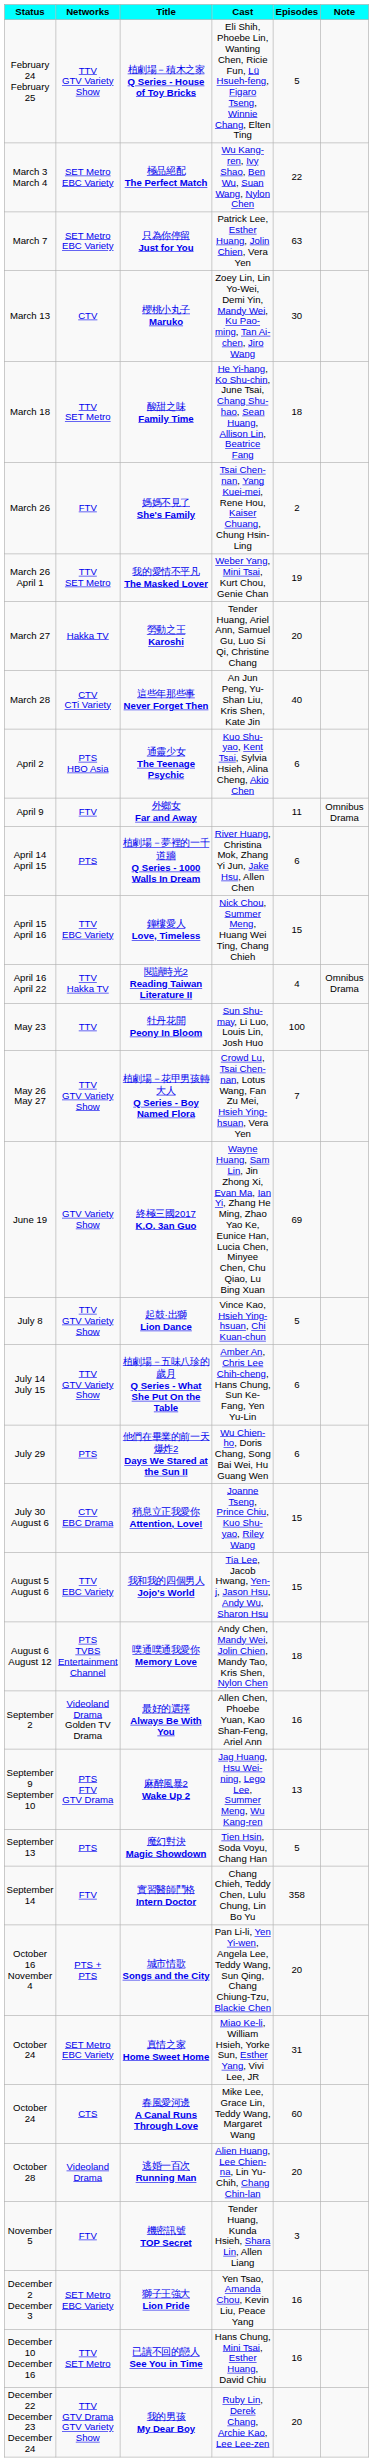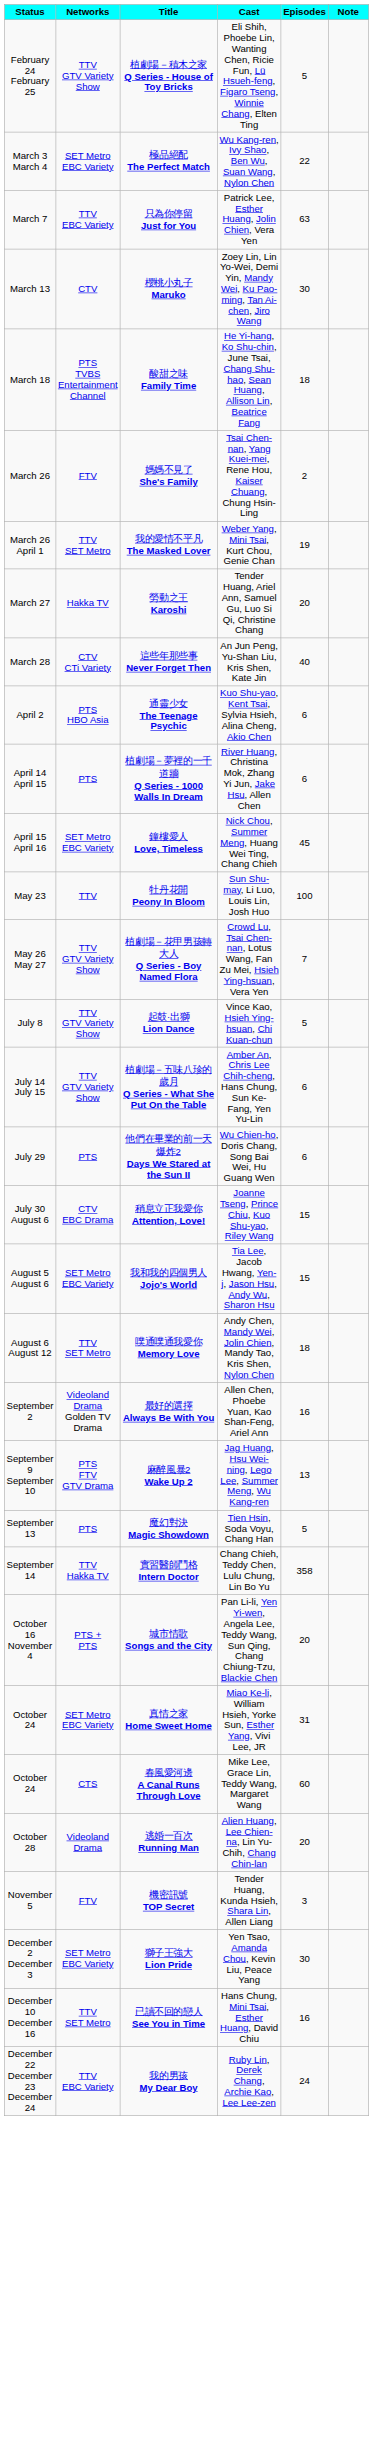 <table class="wikitable" style="text-align:center;">
 <tr>
 <th colspan="1" style="width:9%; background:aqua;">Status</th>
 <th colspan="1" style="width:9%; background:aqua;">Networks</th>
 <th colspan="1" style="width:38%; background:aqua;">Title</th>
 <th colspan="1" style="width:23%; background:aqua;">Cast</th>
 <th colspan="1" style="width:5%; background:aqua;">Episodes</th>
 <th colspan="1" style="width:15%; background:aqua;">Note</th>
 </tr>
 <tr>
 <td>February 24<br>February 25</td>
 <td><a href='#'>TTV</a><br><a href='#'>GTV Variety Show</a></td>
 <td><a href='#'>植劇場－積木之家</a><br><strong><a href='#'>Q Series - House of Toy Bricks</a></strong></td>
 <td>Eli Shih, Phoebe Lin, Wanting Chen, Ricie Fun, <a href='#'>Lü Hsueh-feng</a>, <a href='#'>Figaro Tseng</a>, <a href='#'>Winnie Chang</a>, Elten Ting</td>
 <td>5</td>
 <td></td>
 </tr>
 <tr>
 <td>March 3<br>March 4</td>
 <td><a href='#'>SET Metro</a><br><a href='#'>EBC Variety</a></td>
 <td><a href='#'>極品絕配</a><br><strong><a href='#'>The Perfect Match</a></strong></td>
 <td><a href='#'>Wu Kang-ren</a>, <a href='#'>Ivy Shao</a>, <a href='#'>Ben Wu</a>, <a href='#'>Suan Wang</a>, <a href='#'>Nylon Chen</a></td>
 <td>22</td>
 <td></td>
 </tr>
 <tr>
 <td>March 7</td>
-<td><a href='#'>SET Metro</a><br><a href='#'>EBC Variety</a></td>
+<td><a href='#'>TTV</a><br><a href='#'>EBC Variety</a></td>
 <td><a href='#'>只為你停留</a><br><strong><a href='#'>Just for You</a></strong></td>
 <td>Patrick Lee, <a href='#'>Esther Huang</a>, <a href='#'>Jolin Chien</a>, Vera Yen</td>
 <td>63</td>
 <td></td>
 </tr>
 <tr>
 <td>March 13</td>
 <td><a href='#'>CTV</a></td>
 <td><a href='#'>櫻桃小丸子</a><br><strong><a href='#'>Maruko</a></strong></td>
 <td>Zoey Lin, Lin Yo-Wei, Demi Yin, <a href='#'>Mandy Wei</a>, <a href='#'>Ku Pao-ming</a>, <a href='#'>Tan Ai-chen</a>, <a href='#'>Jiro Wang</a></td>
 <td>30</td>
 <td></td>
 </tr>
 <tr>
 <td>March 18</td>
-<td><a href='#'>TTV</a><br><a href='#'>SET Metro</a></td>
+<td><a href='#'>PTS</a><br><a href='#'>TVBS Entertainment Channel</a></td>
 <td><a href='#'>酸甜之味</a><br><strong><a href='#'>Family Time</a></strong></td>
 <td><a href='#'>He Yi-hang</a>, <a href='#'>Ko Shu-chin</a>, June Tsai, <a href='#'>Chang Shu-hao</a>, <a href='#'>Sean Huang</a>, <a href='#'>Allison Lin</a>, <a href='#'>Beatrice Fang</a></td>
 <td>18</td>
 <td></td>
 </tr>
 <tr>
 <td>March 26</td>
 <td><a href='#'>FTV</a></td>
 <td><a href='#'>媽媽不見了</a><br><strong><a href='#'>She's Family</a></strong></td>
 <td><a href='#'>Tsai Chen-nan</a>, <a href='#'>Yang Kuei-mei</a>, Rene Hou, <a href='#'>Kaiser Chuang</a>, Chung Hsin-Ling</td>
 <td>2</td>
 <td></td>
 </tr>
 <tr>
 <td>March 26<br>April 1</td>
 <td><a href='#'>TTV</a><br><a href='#'>SET Metro</a></td>
 <td><a href='#'>我的愛情不平凡</a><br><strong><a href='#'>The Masked Lover</a></strong></td>
 <td><a href='#'>Weber Yang</a>, <a href='#'>Mini Tsai</a>, Kurt Chou, Genie Chan</td>
 <td>19</td>
 <td></td>
 </tr>
 <tr>
 <td>March 27</td>
 <td><a href='#'>Hakka TV</a></td>
 <td><a href='#'>勞動之王</a><br><strong><a href='#'>Karoshi</a></strong></td>
 <td>Tender Huang, Ariel Ann, Samuel Gu, Luo Si Qi, Christine Chang</td>
 <td>20</td>
 <td></td>
 </tr>
 <tr>
 <td>March 28</td>
 <td><a href='#'>CTV</a><br><a href='#'>CTi Variety</a></td>
 <td><a href='#'>這些年那些事</a><br><strong><a href='#'>Never Forget Then</a></strong></td>
 <td>An Jun Peng, Yu-Shan Liu, Kris Shen, Kate Jin</td>
 <td>40</td>
 <td></td>
 </tr>
 <tr>
 <td>April 2</td>
 <td><a href='#'>PTS</a><br><a href='#'>HBO Asia</a></td>
 <td><a href='#'>通靈少女</a><br><strong><a href='#'>The Teenage Psychic</a></strong></td>
 <td><a href='#'>Kuo Shu-yao</a>, <a href='#'>Kent Tsai</a>, Sylvia Hsieh, Alina Cheng, <a href='#'>Akio Chen</a></td>
 <td>6</td>
 <td></td>
 </tr>
 <tr>
-<td>April 9</td>
-<td><a href='#'>FTV</a></td>
-<td><a href='#'>外鄉女</a><br><strong><a href='#'>Far and Away</a></strong></td>
-<td></td>
-<td>11</td>
-<td>Omnibus Drama</td>
-</tr>
-<tr>
 <td>April 14<br>April 15</td>
 <td><a href='#'>PTS</a></td>
 <td><a href='#'>植劇場－夢裡的一千道牆</a><br><strong><a href='#'>Q Series - 1000 Walls In Dream</a></strong></td>
 <td><a href='#'>River Huang</a>, Christina Mok, Zhang Yi Jun, <a href='#'>Jake Hsu</a>, Allen Chen</td>
 <td>6</td>
 <td></td>
 </tr>
 <tr>
 <td>April 15<br>April 16</td>
-<td><a href='#'>TTV</a><br><a href='#'>EBC Variety</a></td>
+<td><a href='#'>SET Metro</a><br><a href='#'>EBC Variety</a></td>
 <td><a href='#'>鐘樓愛人</a><br><strong><a href='#'>Love, Timeless</a></strong></td>
 <td><a href='#'>Nick Chou</a>, <a href='#'>Summer Meng</a>, Huang Wei Ting, Chang Chieh</td>
-<td>15</td>
+<td>45</td>
 <td></td>
-</tr>
-<tr>
-<td>April 16<br>April 22</td>
-<td><a href='#'>TTV</a><br><a href='#'>Hakka TV</a></td>
-<td><a href='#'>閱讀時光2</a><br><strong><a href='#'>Reading Taiwan Literature II</a></strong></td>
-<td></td>
-<td>4</td>
-<td>Omnibus Drama</td>
 </tr>
 <tr>
 <td>May 23</td>
 <td><a href='#'>TTV</a></td>
 <td><a href='#'>牡丹花開</a><br><strong><a href='#'>Peony In Bloom</a></strong></td>
 <td><a href='#'>Sun Shu-may</a>, Li Luo, Louis Lin, Josh Huo</td>
 <td>100</td>
 <td></td>
 </tr>
 <tr>
 <td>May 26<br>May 27</td>
 <td><a href='#'>TTV</a><br><a href='#'>GTV Variety Show</a></td>
 <td><a href='#'>植劇場－花甲男孩轉大人</a><br><strong><a href='#'>Q Series - Boy Named Flora</a></strong></td>
 <td><a href='#'>Crowd Lu</a>, <a href='#'>Tsai Chen-nan</a>, Lotus Wang, Fan Zu Mei, <a href='#'>Hsieh Ying-hsuan</a>, Vera Yen</td>
 <td>7</td>
-<td></td>
-</tr>
-<tr>
-<td>June 19</td>
-<td><a href='#'>GTV Variety Show</a></td>
-<td><a href='#'>終極三國2017</a><br><strong><a href='#'>K.O. 3an Guo</a></strong></td>
-<td><a href='#'>Wayne Huang</a>, <a href='#'>Sam Lin</a>, Jin Zhong Xi, <a href='#'>Evan Ma</a>, <a href='#'>Ian Yi</a>, Zhang He Ming, Zhao Yao Ke, Eunice Han, Lucia Chen, Minyee Chen, Chu Qiao, Lu Bing Xuan</td>
-<td>69</td>
 <td></td>
 </tr>
 <tr>
 <td>July 8</td>
 <td><a href='#'>TTV</a><br><a href='#'>GTV Variety Show</a></td>
 <td><a href='#'>起鼓·出獅</a><br><strong><a href='#'>Lion Dance</a></strong></td>
 <td>Vince Kao, <a href='#'>Hsieh Ying-hsuan</a>, <a href='#'>Chi Kuan-chun</a></td>
 <td>5</td>
 <td></td>
 </tr>
 <tr>
 <td>July 14<br>July 15</td>
 <td><a href='#'>TTV</a><br><a href='#'>GTV Variety Show</a></td>
 <td><a href='#'>植劇場－五味八珍的歲月</a><br><strong><a href='#'>Q Series - What She Put On the Table</a></strong></td>
 <td><a href='#'>Amber An</a>, <a href='#'>Chris Lee Chih-cheng</a>, Hans Chung, Sun Ke-Fang, Yen Yu-Lin</td>
 <td>6</td>
 <td></td>
 </tr>
 <tr>
 <td>July 29</td>
 <td><a href='#'>PTS</a></td>
 <td><a href='#'>他們在畢業的前一天爆炸2</a><br><strong><a href='#'>Days We Stared at the Sun II</a></strong></td>
 <td><a href='#'>Wu Chien-ho</a>, Doris Chang, Song Bai Wei, Hu Guang Wen</td>
 <td>6</td>
 <td></td>
 </tr>
 <tr>
 <td>July 30<br>August 6</td>
 <td><a href='#'>CTV</a><br><a href='#'>EBC Drama</a></td>
 <td><a href='#'>稍息立正我愛你</a><br><strong><a href='#'>Attention, Love!</a></strong></td>
 <td><a href='#'>Joanne Tseng</a>, <a href='#'>Prince Chiu</a>, <a href='#'>Kuo Shu-yao</a>, <a href='#'>Riley Wang</a></td>
 <td>15</td>
 <td></td>
 </tr>
 <tr>
 <td>August 5<br>August 6</td>
-<td><a href='#'>TTV</a><br><a href='#'>EBC Variety</a></td>
+<td><a href='#'>SET Metro</a><br><a href='#'>EBC Variety</a></td>
 <td><a href='#'>我和我的四個男人</a><br><strong><a href='#'>Jojo's World</a></strong></td>
 <td><a href='#'>Tia Lee</a>, Jacob Hwang, <a href='#'>Yen-j</a>, <a href='#'>Jason Hsu</a>, <a href='#'>Andy Wu</a>, <a href='#'>Sharon Hsu</a></td>
 <td>15</td>
 <td></td>
 </tr>
 <tr>
 <td>August 6<br>August 12</td>
-<td><a href='#'>PTS</a><br><a href='#'>TVBS Entertainment Channel</a></td>
+<td><a href='#'>TTV</a><br><a href='#'>SET Metro</a></td>
 <td><a href='#'>噗通噗通我愛你</a><br><strong><a href='#'>Memory Love</a></strong></td>
 <td>Andy Chen, <a href='#'>Mandy Wei</a>, <a href='#'>Jolin Chien</a>, Mandy Tao, Kris Shen, <a href='#'>Nylon Chen</a></td>
 <td>18</td>
 <td></td>
 </tr>
 <tr>
 <td>September 2</td>
 <td><a href='#'>Videoland Drama</a><br>Golden TV Drama</td>
 <td><a href='#'>最好的選擇</a><br><strong><a href='#'>Always Be With You</a></strong></td>
 <td>Allen Chen, Phoebe Yuan, Kao Shan-Feng, Ariel Ann</td>
 <td>16</td>
 <td></td>
 </tr>
 <tr>
 <td>September 9<br>September 10</td>
 <td><a href='#'>PTS</a><br><a href='#'>FTV</a><br><a href='#'>GTV Drama</a></td>
 <td><a href='#'>麻醉風暴2</a><br><strong><a href='#'>Wake Up 2</a></strong></td>
 <td><a href='#'>Jag Huang</a>, <a href='#'>Hsu Wei-ning</a>, <a href='#'>Lego Lee</a>, <a href='#'>Summer Meng</a>, <a href='#'>Wu Kang-ren</a></td>
 <td>13</td>
 <td></td>
 </tr>
 <tr>
 <td>September 13</td>
 <td><a href='#'>PTS</a></td>
 <td><a href='#'>魔幻對決</a><br><strong><a href='#'>Magic Showdown</a></strong></td>
 <td><a href='#'>Tien Hsin</a>, Soda Voyu, Chang Han</td>
 <td>5</td>
 <td></td>
 </tr>
 <tr>
 <td>September 14</td>
-<td><a href='#'>FTV</a></td>
+<td><a href='#'>TTV</a><br><a href='#'>Hakka TV</a></td>
 <td><a href='#'>實習醫師鬥格</a><br><strong><a href='#'>Intern Doctor</a></strong></td>
 <td>Chang Chieh, Teddy Chen, Lulu Chung, Lin Bo Yu</td>
 <td>358</td>
 </tr>
 <tr>
 <td>October 16<br>November 4</td>
 <td><a href='#'>PTS +</a><br><a href='#'>PTS</a></td>
 <td><a href='#'>城市情歌</a><br><strong><a href='#'>Songs and the City</a></strong></td>
 <td>Pan Li-li, <a href='#'>Yen Yi-wen</a>, Angela Lee, Teddy Wang, Sun Qing, Chang Chiung-Tzu, <a href='#'>Blackie Chen</a></td>
 <td>20</td>
 <td></td>
 </tr>
 <tr>
 <td>October 24</td>
 <td><a href='#'>SET Metro</a><br><a href='#'>EBC Variety</a></td>
 <td><a href='#'>真情之家</a><br><strong><a href='#'>Home Sweet Home</a></strong></td>
 <td><a href='#'>Miao Ke-li</a>, William Hsieh, Yorke Sun, <a href='#'>Esther Yang</a>, Vivi Lee, JR</td>
 <td>31</td>
 <td></td>
 </tr>
 <tr>
 <td>October 24</td>
 <td><a href='#'>CTS</a></td>
 <td><a href='#'>春風愛河邊</a><br><strong><a href='#'>A Canal Runs Through Love</a></strong></td>
 <td>Mike Lee, Grace Lin, Teddy Wang, Margaret Wang</td>
 <td>60</td>
 <td></td>
 </tr>
 <tr>
 <td>October 28</td>
 <td><a href='#'>Videoland Drama</a></td>
 <td><a href='#'>逃婚一百次</a><br><strong><a href='#'>Running Man</a></strong></td>
 <td><a href='#'>Alien Huang</a>, <a href='#'>Lee Chien-na</a>, Lin Yu-Chih, <a href='#'>Chang Chin-lan</a></td>
 <td>20</td>
 <td></td>
 </tr>
 <tr>
 <td>November 5</td>
 <td><a href='#'>FTV</a></td>
 <td><a href='#'>機密訊號</a><br><strong><a href='#'>TOP Secret</a></strong></td>
 <td>Tender Huang, Kunda Hsieh, <a href='#'>Shara Lin</a>, Allen Liang</td>
 <td>3</td>
 <td></td>
 </tr>
 <tr>
 <td>December 2<br>December 3</td>
 <td><a href='#'>SET Metro</a><br><a href='#'>EBC Variety</a></td>
 <td><a href='#'>獅子王強大</a><br><strong><a href='#'>Lion Pride</a></strong></td>
 <td>Yen Tsao, <a href='#'>Amanda Chou</a>, Kevin Liu, Peace Yang</td>
-<td>16</td>
+<td>30</td>
 <td></td>
 </tr>
 <tr>
 <td>December 10<br>December 16</td>
 <td><a href='#'>TTV</a><br><a href='#'>SET Metro</a></td>
 <td><a href='#'>已讀不回的戀人</a><br><strong><a href='#'>See You in Time</a></strong></td>
 <td>Hans Chung, <a href='#'>Mini Tsai</a>, <a href='#'>Esther Huang</a>, David Chiu</td>
 <td>16</td>
 <td></td>
 </tr>
 <tr>
 <td>December 22<br>December 23<br>December 24</td>
-<td><a href='#'>TTV</a><br><a href='#'>GTV Drama</a><br><a href='#'>GTV Variety Show</a></td>
+<td><a href='#'>TTV</a><br><a href='#'>EBC Variety</a></td>
 <td><a href='#'>我的男孩</a><br><strong><a href='#'>My Dear Boy</a></strong></td>
 <td><a href='#'>Ruby Lin</a>, <a href='#'>Derek Chang</a>, <a href='#'>Archie Kao</a>, <a href='#'>Lee Lee-zen</a></td>
-<td>20</td>
+<td>24</td>
 <td></td>
 </tr>
 </table>
